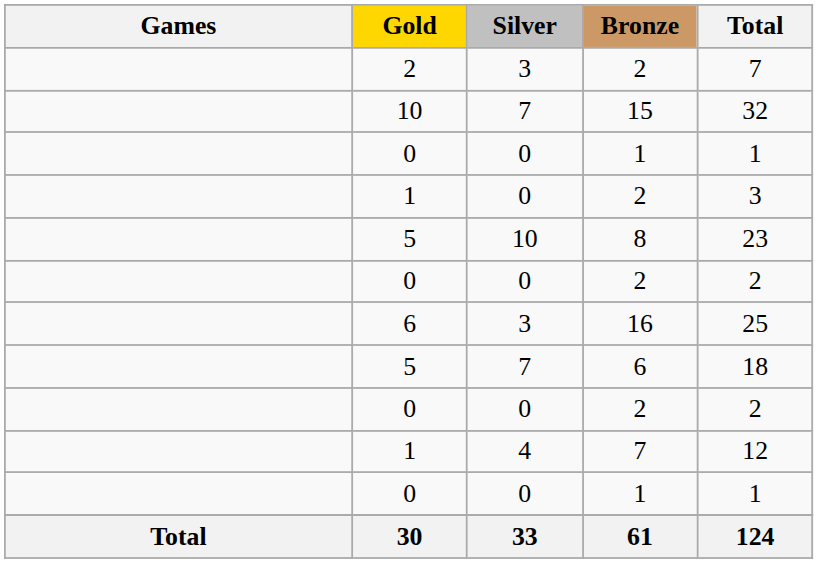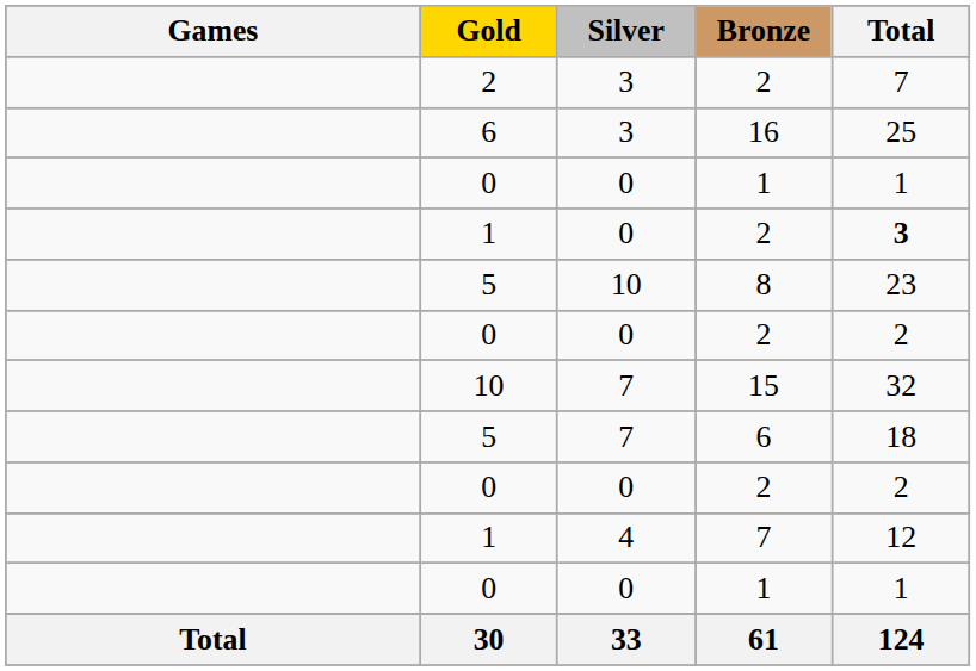 <table class="wikitable sortable" style="text-align:center; font-size:90%;">
 <tr>
 <th style="width:13em;">Games</th>
 <th style="width:4em; background:gold;">Gold</th>
 <th style="width:4em; background:silver;">Silver</th>
 <th style="width:4em; background:#cc9966;">Bronze</th>
 <th style="width:4em;">Total</th>
 </tr>
 <tr>
 <td align=left></td>
 <td>2</td>
 <td>3</td>
 <td>2</td>
 <td>7</td>
 </tr>
 <tr>
 <td align=left></td>
-<td>10</td>
-<td>7</td>
-<td>15</td>
-<td>32</td>
+<td>6</td>
+<td>3</td>
+<td>16</td>
+<td>25</td>
 </tr>
 <tr>
 <td align=left></td>
 <td>0</td>
 <td>0</td>
 <td>1</td>
 <td>1</td>
 </tr>
 <tr>
 <td align=left></td>
 <td>1</td>
 <td>0</td>
 <td>2</td>
-<td>3</td>
+<td><strong>3</strong></td>
 </tr>
 <tr>
 <td align=left></td>
 <td>5</td>
 <td>10</td>
 <td>8</td>
 <td>23</td>
 </tr>
 <tr>
 <td align=left></td>
 <td>0</td>
 <td>0</td>
 <td>2</td>
 <td>2</td>
 </tr>
 <tr>
 <td align=left></td>
-<td>6</td>
-<td>3</td>
-<td>16</td>
-<td>25</td>
+<td>10</td>
+<td>7</td>
+<td>15</td>
+<td>32</td>
 </tr>
 <tr>
 <td align=left></td>
 <td>5</td>
 <td>7</td>
 <td>6</td>
 <td>18</td>
 </tr>
 <tr>
 <td align=left></td>
 <td>0</td>
 <td>0</td>
 <td>2</td>
 <td>2</td>
 </tr>
 <tr>
 <td align=left></td>
 <td>1</td>
 <td>4</td>
 <td>7</td>
 <td>12</td>
 </tr>
 <tr>
 <td align=left></td>
 <td>0</td>
 <td>0</td>
 <td>1</td>
 <td>1</td>
 </tr>
 <tr>
 </tr>
 <tr>
 <th>Total</th>
 <th>30</th>
 <th>33</th>
 <th>61</th>
 <th>124</th>
 </tr>
 </table>
